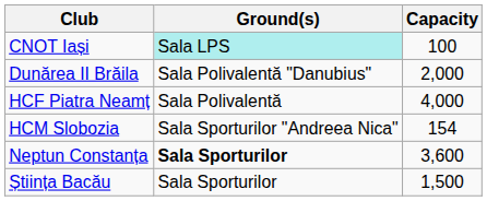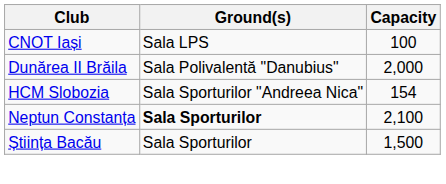 <table class="wikitable sortable" style="font-size:95%;">
 <tr>
 <th>Club</th>
 <th>Ground(s)</th>
 <th>Capacity</th>
 </tr>
 <tr>
 <td><a href='#'>CNOT Iași</a></td>
-<td style="background: paleturquoise;">Sala LPS</td>
+<td>Sala LPS</td>
 <td align=center>100</td>
 </tr>
 <tr>
 <td><a href='#'>Dunărea II Brăila</a></td>
 <td>Sala Polivalentă "Danubius"</td>
 <td align="center">2,000</td>
-</tr>
-<tr>
-<td><a href='#'>HCF Piatra Neamț</a></td>
-<td>Sala Polivalentă</td>
-<td align=center>4,000</td>
 </tr>
 <tr>
 <td><a href='#'>HCM Slobozia</a></td>
 <td>Sala Sporturilor "Andreea Nica"</td>
 <td align="center">154</td>
 </tr>
 <tr>
 <td><a href='#'>Neptun Constanța</a></td>
 <td><strong>Sala Sporturilor</strong></td>
-<td align=center>3,600</td>
+<td align=center>2,100</td>
 </tr>
 <tr>
 <td><a href='#'>Știința Bacău</a></td>
 <td>Sala Sporturilor</td>
 <td align=center>1,500</td>
 </tr>
 </table>
